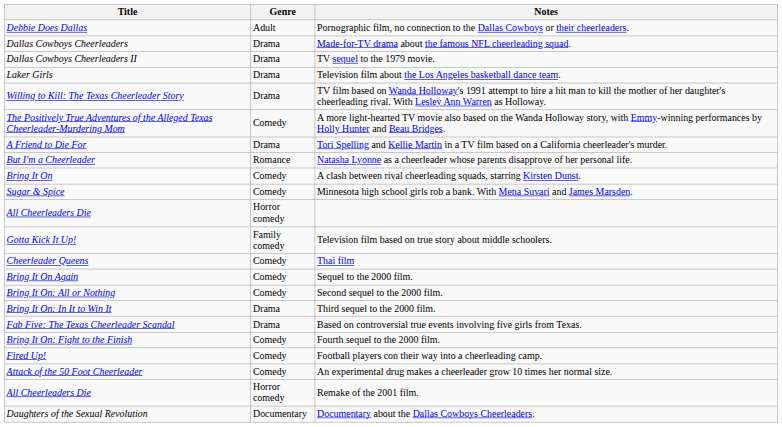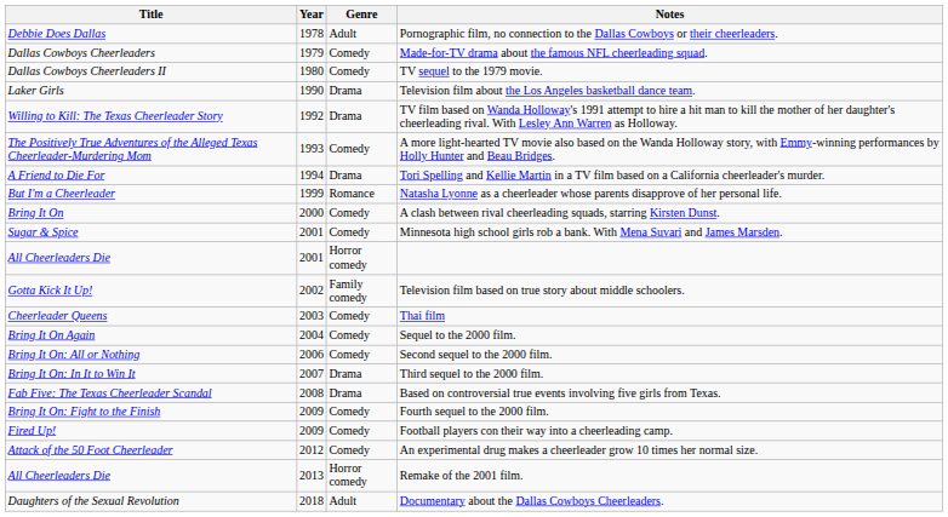 <table class="wikitable sortable">
 <tr>
 <th>Title</th>
+<th>Year</th>
 <th>Genre</th>
 <th>Notes</th>
 </tr>
 <tr>
 <td><em><a href='#'>Debbie Does Dallas</a></em></td>
+<td>1978</td>
 <td>Adult</td>
 <td>Pornographic film, no connection to the <a href='#'>Dallas Cowboys</a> or <a href='#'>their cheerleaders</a>.</td>
 </tr>
 <tr>
 <td><em>Dallas Cowboys Cheerleaders</em></td>
-<td>Drama</td>
+<td>1979</td>
+<td>Comedy</td>
 <td><a href='#'>Made-for-TV drama</a> about <a href='#'>the famous NFL cheerleading squad</a>.</td>
 </tr>
 <tr>
 <td><em>Dallas Cowboys Cheerleaders II</em></td>
-<td>Drama</td>
+<td>1980</td>
+<td>Comedy</td>
 <td>TV <a href='#'>sequel</a> to the 1979 movie.</td>
 </tr>
 <tr>
 <td><em>Laker Girls</em></td>
+<td>1990</td>
 <td>Drama</td>
 <td>Television film about <a href='#'>the Los Angeles basketball dance team</a>.</td>
 </tr>
 <tr>
 <td><em><a href='#'>Willing to Kill: The Texas Cheerleader Story</a></em></td>
+<td>1992</td>
 <td>Drama</td>
 <td>TV film based on <a href='#'>Wanda Holloway</a>'s 1991 attempt to hire a hit man to kill the mother of her daughter's cheerleading rival. With <a href='#'>Lesley Ann Warren</a> as Holloway.</td>
 </tr>
 <tr>
 <td><em><a href='#'>The Positively True Adventures of the Alleged Texas Cheerleader-Murdering Mom</a></em></td>
+<td>1993</td>
 <td>Comedy</td>
 <td>A more light-hearted TV movie also based on the Wanda Holloway story, with <a href='#'>Emmy</a>-winning performances by <a href='#'>Holly Hunter</a> and <a href='#'>Beau Bridges</a>.</td>
 </tr>
 <tr>
 <td><em><a href='#'>A Friend to Die For</a></em></td>
+<td>1994</td>
 <td>Drama</td>
 <td><a href='#'>Tori Spelling</a> and <a href='#'>Kellie Martin</a> in a TV film based on a California cheerleader's murder.</td>
 </tr>
 <tr>
 <td><em><a href='#'>But I'm a Cheerleader</a></em></td>
+<td>1999</td>
 <td>Romance</td>
 <td><a href='#'>Natasha Lyonne</a> as a cheerleader whose parents disapprove of her personal life.</td>
 </tr>
 <tr>
 <td><em><a href='#'>Bring It On</a></em></td>
+<td>2000</td>
 <td>Comedy</td>
 <td>A clash between rival cheerleading squads, starring <a href='#'>Kirsten Dunst</a>.</td>
 </tr>
 <tr>
 <td><em><a href='#'>Sugar & Spice</a></em></td>
+<td>2001</td>
 <td>Comedy</td>
 <td>Minnesota high school girls rob a bank. With <a href='#'>Mena Suvari</a> and <a href='#'>James Marsden</a>.</td>
 </tr>
 <tr>
 <td><em><a href='#'>All Cheerleaders Die</a></em></td>
+<td>2001</td>
 <td>Horror comedy</td>
 <td></td>
 </tr>
 <tr>
 <td><em><a href='#'>Gotta Kick It Up!</a></em></td>
+<td>2002</td>
 <td>Family comedy</td>
 <td>Television film based on true story about middle schoolers.</td>
 </tr>
 <tr>
 <td><em><a href='#'>Cheerleader Queens</a></em></td>
+<td>2003</td>
 <td>Comedy</td>
 <td><a href='#'>Thai film</a></td>
 </tr>
 <tr>
 <td><em><a href='#'>Bring It On Again</a></em></td>
+<td>2004</td>
 <td>Comedy</td>
 <td>Sequel to the 2000 film.</td>
 </tr>
 <tr>
 <td><em><a href='#'>Bring It On: All or Nothing</a></em></td>
+<td>2006</td>
 <td>Comedy</td>
 <td>Second sequel to the 2000 film.</td>
 </tr>
 <tr>
 <td><em><a href='#'>Bring It On: In It to Win It</a></em></td>
+<td>2007</td>
 <td>Drama</td>
 <td>Third sequel to the 2000 film.</td>
 </tr>
 <tr>
 <td><em><a href='#'>Fab Five: The Texas Cheerleader Scandal</a></em></td>
+<td>2008</td>
 <td>Drama</td>
 <td>Based on controversial true events involving five girls from Texas.</td>
 </tr>
 <tr>
 <td><em><a href='#'>Bring It On: Fight to the Finish</a></em></td>
+<td>2009</td>
 <td>Comedy</td>
 <td>Fourth sequel to the 2000 film.</td>
 </tr>
 <tr>
 <td><em><a href='#'>Fired Up!</a></em></td>
+<td>2009</td>
 <td>Comedy</td>
 <td>Football players con their way into a cheerleading camp.</td>
 </tr>
 <tr>
 <td><em><a href='#'>Attack of the 50 Foot Cheerleader</a></em></td>
+<td>2012</td>
 <td>Comedy</td>
 <td>An experimental drug makes a cheerleader grow 10 times her normal size.</td>
 </tr>
 <tr>
 <td><em><a href='#'>All Cheerleaders Die</a></em></td>
+<td>2013</td>
 <td>Horror comedy</td>
 <td>Remake of the 2001 film.</td>
 </tr>
 <tr>
 <td><em>Daughters of the Sexual Revolution</em></td>
-<td>Documentary</td>
+<td>2018</td>
+<td>Adult</td>
 <td><a href='#'>Documentary</a> about the <a href='#'>Dallas Cowboys Cheerleaders</a>.</td>
 </tr>
 </table>
